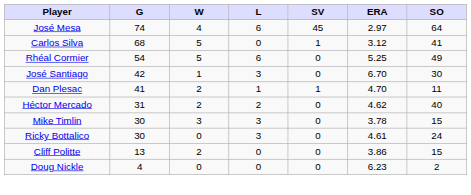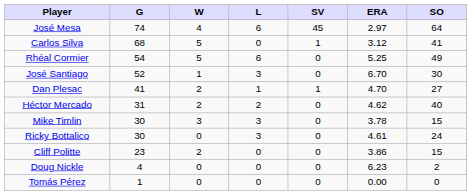 <table class="wikitable sortable">
 <tr>
 <th style="background:#ddf; width:16%;">Player</th>
 <th style="background:#ddf; width:9%;">G</th>
 <th style="background:#ddf; width:9%;">W</th>
 <th style="background:#ddf; width:9%;">L</th>
 <th style="background:#ddf; width:9%;">SV</th>
 <th style="background:#ddf; width:9%;">ERA</th>
 <th style="background:#ddf; width:9%;">SO</th>
 </tr>
 <tr align=center>
 <td><a href='#'>José Mesa</a></td>
 <td>74</td>
 <td>4</td>
 <td>6</td>
 <td>45</td>
 <td>2.97</td>
 <td>64</td>
 </tr>
 <tr align=center>
 <td><a href='#'>Carlos Silva</a></td>
 <td>68</td>
 <td>5</td>
 <td>0</td>
 <td>1</td>
 <td>3.12</td>
 <td>41</td>
 </tr>
 <tr align=center>
 <td><a href='#'>Rhéal Cormier</a></td>
 <td>54</td>
 <td>5</td>
 <td>6</td>
 <td>0</td>
 <td>5.25</td>
 <td>49</td>
 </tr>
 <tr align=center>
 <td><a href='#'>José Santiago</a></td>
-<td>42</td>
+<td>52</td>
 <td>1</td>
 <td>3</td>
 <td>0</td>
 <td>6.70</td>
 <td>30</td>
 </tr>
 <tr align=center>
 <td><a href='#'>Dan Plesac</a></td>
 <td>41</td>
 <td>2</td>
 <td>1</td>
 <td>1</td>
 <td>4.70</td>
-<td>11</td>
+<td>27</td>
 </tr>
 <tr align=center>
 <td><a href='#'>Héctor Mercado</a></td>
 <td>31</td>
 <td>2</td>
 <td>2</td>
 <td>0</td>
 <td>4.62</td>
 <td>40</td>
 </tr>
 <tr align=center>
 <td><a href='#'>Mike Timlin</a></td>
 <td>30</td>
 <td>3</td>
 <td>3</td>
 <td>0</td>
 <td>3.78</td>
 <td>15</td>
 </tr>
 <tr align=center>
 <td><a href='#'>Ricky Bottalico</a></td>
 <td>30</td>
 <td>0</td>
 <td>3</td>
 <td>0</td>
 <td>4.61</td>
 <td>24</td>
 </tr>
 <tr align=center>
 <td><a href='#'>Cliff Politte</a></td>
-<td>13</td>
+<td>23</td>
 <td>2</td>
 <td>0</td>
 <td>0</td>
 <td>3.86</td>
 <td>15</td>
 </tr>
 <tr align=center>
 <td><a href='#'>Doug Nickle</a></td>
 <td>4</td>
 <td>0</td>
 <td>0</td>
 <td>0</td>
 <td>6.23</td>
 <td>2</td>
 </tr>
+<tr align=center>
+<td><a href='#'>Tomás Pérez</a></td>
+<td>1</td>
+<td>0</td>
+<td>0</td>
+<td>0</td>
+<td>0.00</td>
+<td>0</td>
+</tr>
 </table>
